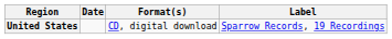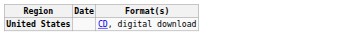 <table class="wikitable plainrowheaders">
 <tr>
 <th scope="col">Region</th>
 <th>Date</th>
 <th>Format(s)</th>
-<th>Label</th>
 </tr>
 <tr>
 <th scope="row">United States</th>
 <td></td>
 <td><a href='#'>CD</a>, digital download</td>
-<td><a href='#'>Sparrow Records</a>, <a href='#'>19 Recordings</a></td>
 </tr>
 </table>
